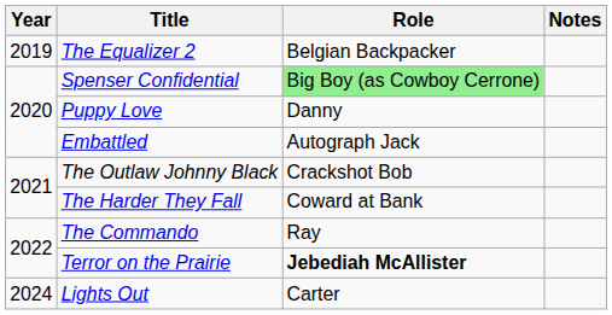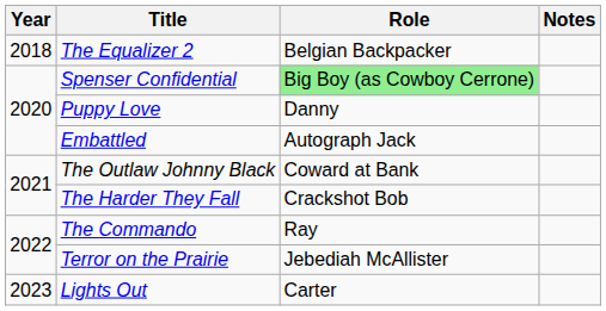 <table class="wikitable sortable">
 <tr>
 <th>Year</th>
 <th>Title</th>
 <th>Role</th>
 <th class="unsortable">Notes</th>
 </tr>
 <tr>
-<td>2019</td>
+<td>2018</td>
 <td><em><a href='#'>The Equalizer 2</a></em></td>
 <td>Belgian Backpacker</td>
 <td></td>
 </tr>
 <tr>
 <td rowspan=3>2020</td>
 <td><em><a href='#'>Spenser Confidential</a></em></td>
 <td style="background: lightgreen;">Big Boy (as Cowboy Cerrone)</td>
 <td></td>
 </tr>
 <tr>
 <td><em><a href='#'>Puppy Love</a></em></td>
 <td>Danny</td>
 <td></td>
 </tr>
 <tr>
 <td><em><a href='#'>Embattled</a></em></td>
 <td>Autograph Jack</td>
 <td></td>
 </tr>
 <tr>
 <td rowspan="2">2021</td>
 <td><em>The Outlaw Johnny Black</em></td>
-<td>Crackshot Bob</td>
+<td>Coward at Bank</td>
 <td></td>
 </tr>
 <tr>
 <td><em><a href='#'>The Harder They Fall</a></em></td>
-<td>Coward at Bank</td>
+<td>Crackshot Bob</td>
 <td></td>
 </tr>
 <tr>
 <td rowspan="2">2022</td>
 <td><em><a href='#'>The Commando</a></em></td>
 <td>Ray</td>
 <td></td>
 </tr>
 <tr>
 <td><em><a href='#'>Terror on the Prairie</a></em></td>
-<td><strong>Jebediah McAllister</strong></td>
+<td>Jebediah McAllister</td>
 <td></td>
 </tr>
 <tr>
-<td>2024</td>
+<td>2023</td>
 <td><em><a href='#'>Lights Out</a></em></td>
 <td>Carter</td>
 <td></td>
 </tr>
 </table>
